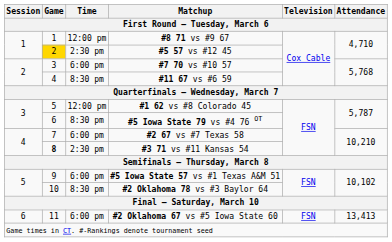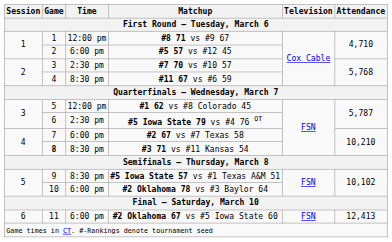 <table class="wikitable" style="white-space:nowrap; font-size:90%;text-align:center">
 <tr>
 <th>Session</th>
 <th>Game</th>
 <th>Time</th>
 <th>Matchup</th>
 <th>Television</th>
 <th>Attendance</th>
 </tr>
 <tr>
 <th colspan=6>First Round – Tuesday, March 6</th>
 </tr>
 <tr>
 <td rowspan=2>1</td>
 <td>1</td>
 <td>12:00 pm</td>
 <td><strong>#8  71</strong> vs #9  67</td>
 <td rowspan=4><a href='#'>Cox Cable</a></td>
 <td rowspan=2>4,710</td>
 </tr>
 <tr>
-<td style="background: gold;">2</td>
-<td>2:30 pm</td>
+<td>2</td>
+<td>6:00 pm</td>
 <td><strong>#5  57</strong> vs #12  45</td>
 </tr>
 <tr>
 <td rowspan=2>2</td>
 <td>3</td>
-<td>6:00 pm</td>
+<td>2:30 pm</td>
 <td><strong>#7  70</strong> vs #10  57</td>
 <td rowspan=2>5,768</td>
 </tr>
 <tr>
 <td>4</td>
 <td>8:30 pm</td>
 <td><strong>#11  67</strong> vs #6  59</td>
 </tr>
 <tr>
 <th colspan=6>Quarterfinals – Wednesday, March 7</th>
 </tr>
 <tr>
 <td rowspan=2>3</td>
 <td>5</td>
 <td>12:00 pm</td>
 <td><strong>#1  62</strong> vs #8 Colorado 45</td>
 <td rowspan=4><a href='#'>FSN</a></td>
 <td rowspan=2>5,787</td>
 </tr>
 <tr>
 <td>6</td>
-<td>8:30 pm</td>
+<td>2:30 pm</td>
 <td><strong>#5 Iowa State 79</strong> vs #4  76 <sup>OT</sup></td>
 </tr>
 <tr>
 <td rowspan=2>4</td>
 <td>7</td>
 <td>6:00 pm</td>
 <td><strong>#2  67</strong> vs #7 Texas 58</td>
 <td rowspan=2>10,210</td>
 </tr>
 <tr>
 <td><strong>8</strong></td>
-<td>2:30 pm</td>
+<td>8:30 pm</td>
 <td><strong>#3  71</strong> vs #11 Kansas 54</td>
 </tr>
 <tr>
 <th colspan=6>Semifinals – Thursday, March 8</th>
 </tr>
 <tr>
 <td rowspan=2>5</td>
 <td>9</td>
-<td>6:00 pm</td>
+<td>8:30 pm</td>
 <td><strong>#5 Iowa State 57</strong> vs #1 Texas A&M 51</td>
 <td rowspan=2><a href='#'>FSN</a></td>
 <td rowspan=2>10,102</td>
 </tr>
 <tr>
 <td>10</td>
-<td>8:30 pm</td>
+<td>6:00 pm</td>
 <td><strong>#2 Oklahoma 78</strong> vs #3 Baylor 64</td>
 </tr>
 <tr>
 <th colspan=6>Final – Saturday, March 10</th>
 </tr>
 <tr>
 <td>6</td>
 <td>11</td>
 <td>6:00 pm</td>
 <td><strong>#2 Oklahoma 67</strong> vs #5 Iowa State 60</td>
 <td><a href='#'>FSN</a></td>
-<td>13,413</td>
+<td>12,413</td>
 </tr>
 <tr align=left>
 <td colspan=6><small>Game times in <a href='#'>CT</a>. #-Rankings denote tournament seed</small></td>
 </tr>
 </table>
